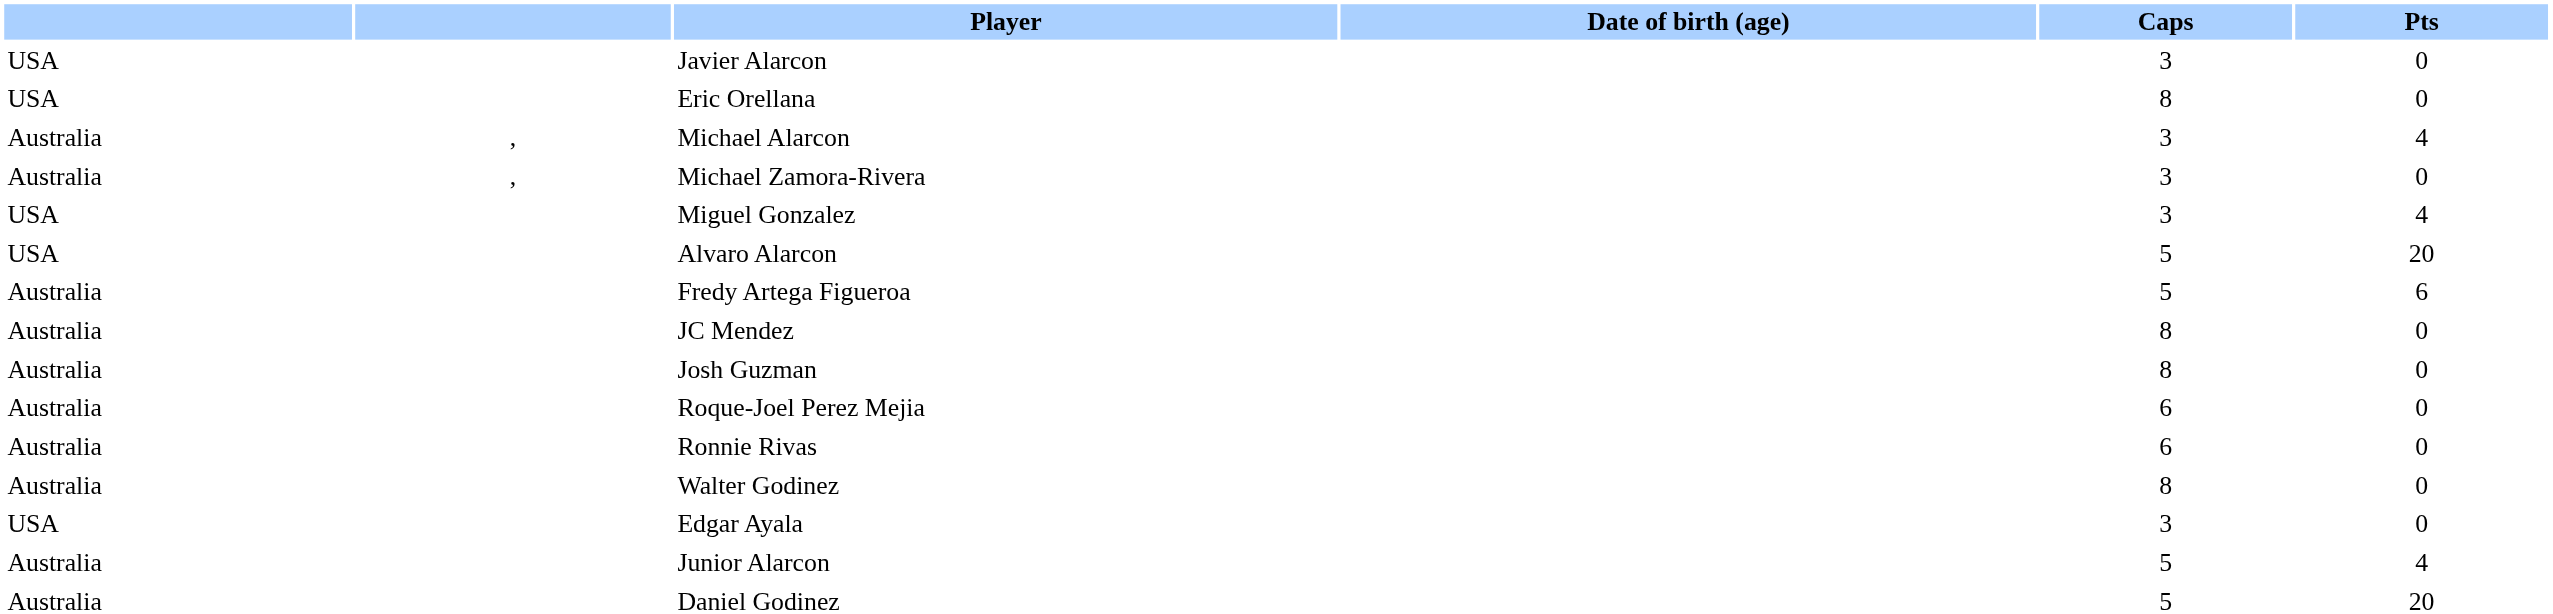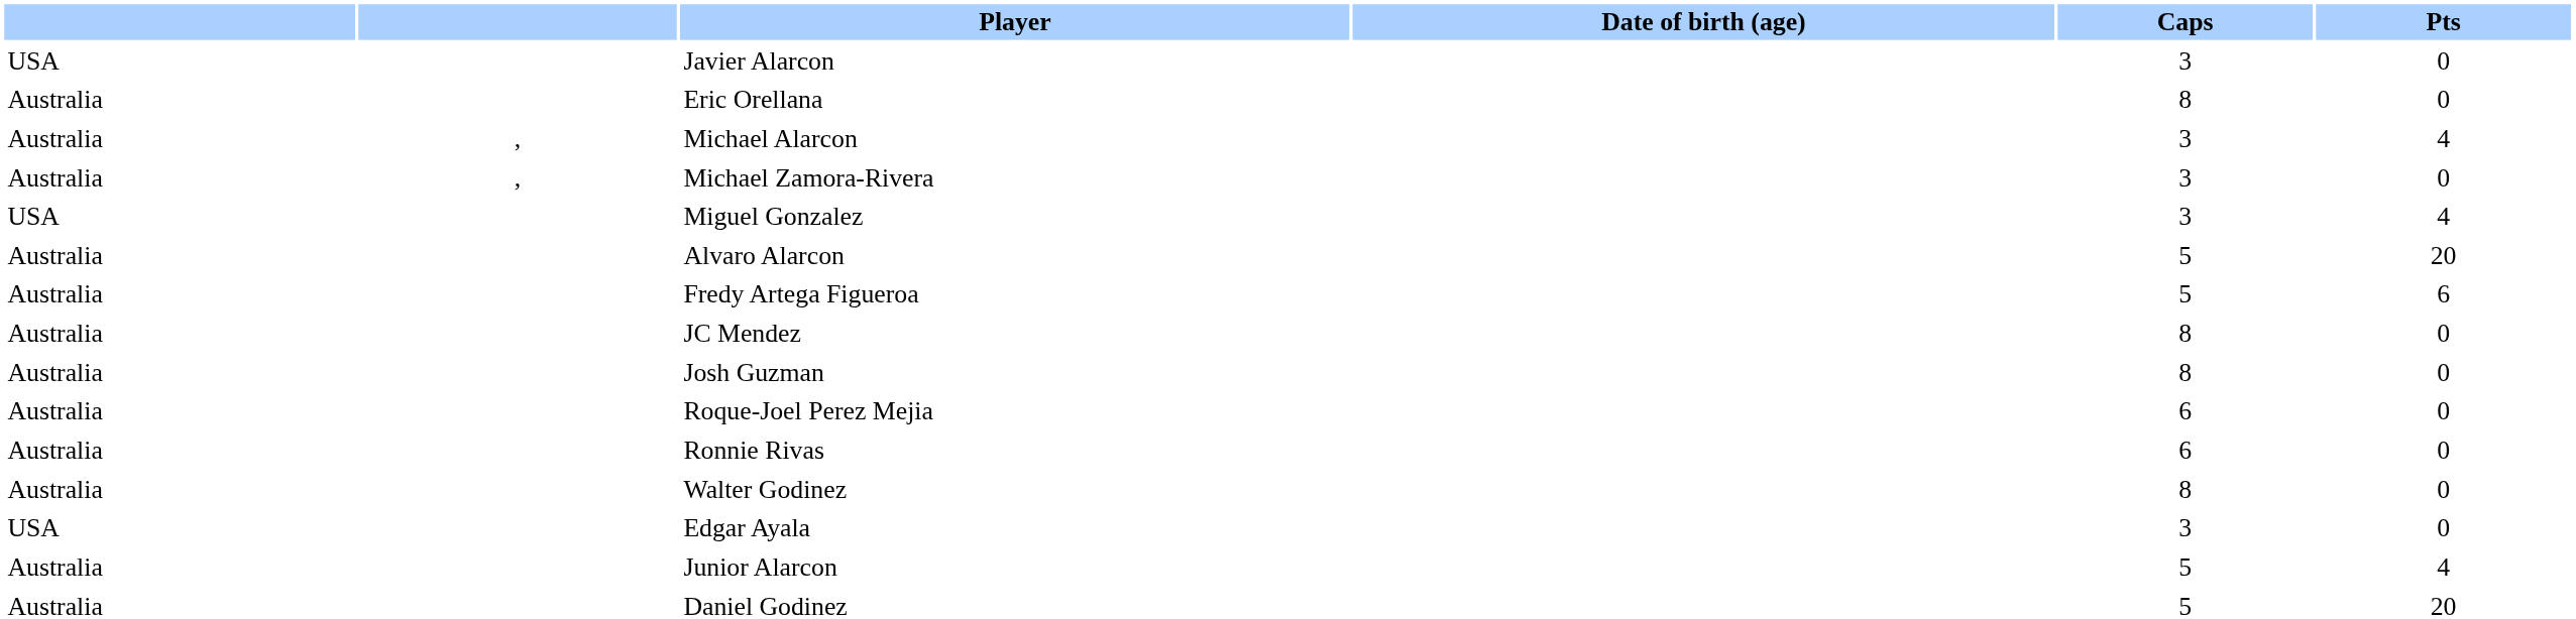 <table class="sortable" border="0" cellspacing="2" cellpadding="2" width="100%">
 <tr style="background:#AAD0FF">
 <th width=11%></th>
 <th width=10%></th>
 <th width=21%>Player</th>
 <th width=22%>Date of birth (age)</th>
 <th width=8%>Caps</th>
 <th width=8%>Pts</th>
 </tr>
 <tr>
 <td>USA</td>
 <td align="center"></td>
 <td>Javier Alarcon</td>
 <td align="center"></td>
 <td align="center">3</td>
 <td align="center">0</td>
 </tr>
 <tr>
-<td>USA</td>
+<td>Australia</td>
 <td align="center"></td>
 <td>Eric Orellana</td>
 <td align="center"></td>
 <td align="center">8</td>
 <td align="center">0</td>
 </tr>
 <tr>
 <td>Australia</td>
 <td align="center">,</td>
 <td>Michael Alarcon</td>
 <td align="center"></td>
 <td align="center">3</td>
 <td align="center">4</td>
 </tr>
 <tr>
 <td>Australia</td>
 <td align="center">,</td>
 <td>Michael Zamora-Rivera</td>
 <td align="center"></td>
 <td align="center">3</td>
 <td align="center">0</td>
 </tr>
 <tr>
 <td>USA</td>
 <td align="center"></td>
 <td>Miguel Gonzalez</td>
 <td align="center"></td>
 <td align="center">3</td>
 <td align="center">4</td>
 </tr>
 <tr>
-<td>USA</td>
+<td>Australia</td>
 <td align="center"></td>
 <td>Alvaro Alarcon</td>
 <td align="center"></td>
 <td align="center">5</td>
 <td align="center">20</td>
 </tr>
 <tr>
 <td>Australia</td>
 <td align="center"></td>
 <td>Fredy Artega Figueroa</td>
 <td align="center"></td>
 <td align="center">5</td>
 <td align="center">6</td>
 </tr>
 <tr>
 <td>Australia</td>
 <td align="center"></td>
 <td>JC Mendez</td>
 <td align="center"></td>
 <td align="center">8</td>
 <td align="center">0</td>
 </tr>
 <tr>
 <td>Australia</td>
 <td align="center"></td>
 <td>Josh Guzman</td>
 <td align="center"></td>
 <td align="center">8</td>
 <td align="center">0</td>
 </tr>
 <tr>
 <td>Australia</td>
 <td align="center"></td>
 <td>Roque-Joel Perez Mejia</td>
 <td align="center"></td>
 <td align="center">6</td>
 <td align="center">0</td>
 </tr>
 <tr>
 <td>Australia</td>
 <td align="center"></td>
 <td>Ronnie Rivas</td>
 <td align="center"></td>
 <td align="center">6</td>
 <td align="center">0</td>
 </tr>
 <tr>
 <td>Australia</td>
 <td align="center"></td>
 <td>Walter Godinez</td>
 <td align="center"></td>
 <td align="center">8</td>
 <td align="center">0</td>
 </tr>
 <tr>
 <td>USA</td>
 <td align="center"></td>
 <td>Edgar Ayala</td>
 <td align="center"></td>
 <td align="center">3</td>
 <td align="center">0</td>
 </tr>
 <tr>
 <td>Australia</td>
 <td align="center"></td>
 <td>Junior Alarcon</td>
 <td align="center"></td>
 <td align="center">5</td>
 <td align="center">4</td>
 </tr>
 <tr>
 <td>Australia</td>
 <td align="center"></td>
 <td>Daniel Godinez</td>
 <td align="center"></td>
 <td align="center">5</td>
 <td align="center">20</td>
 </tr>
 <tr>
 </tr>
 </table>
